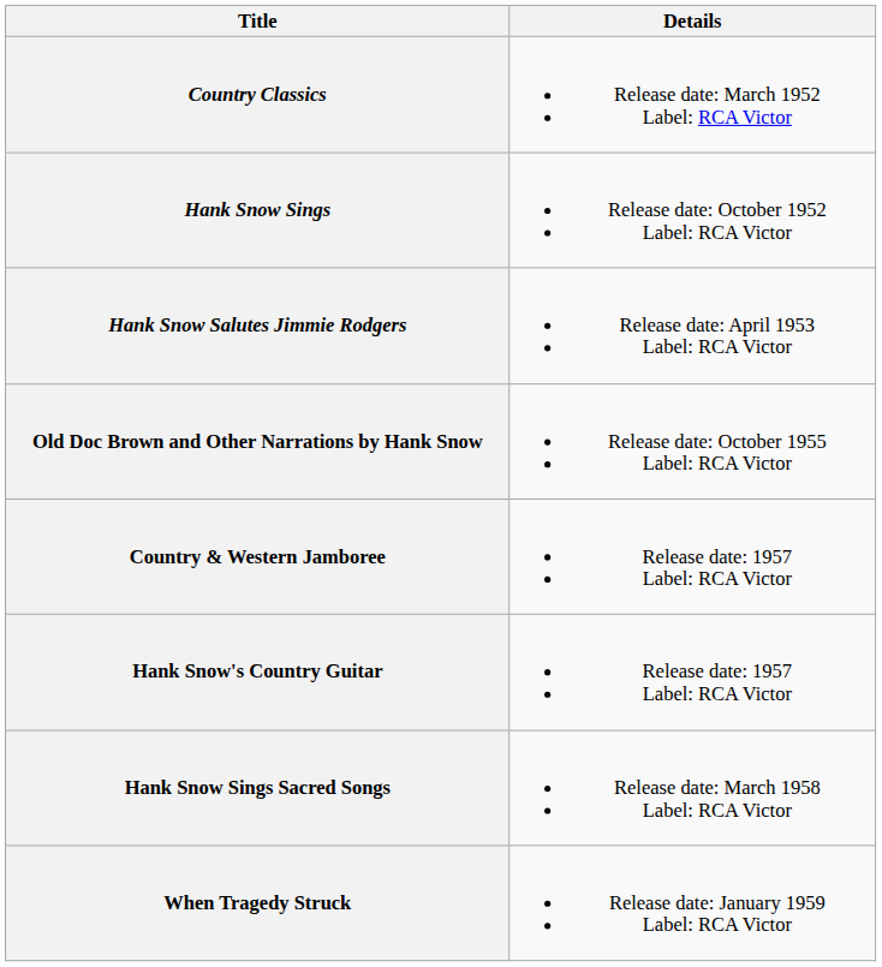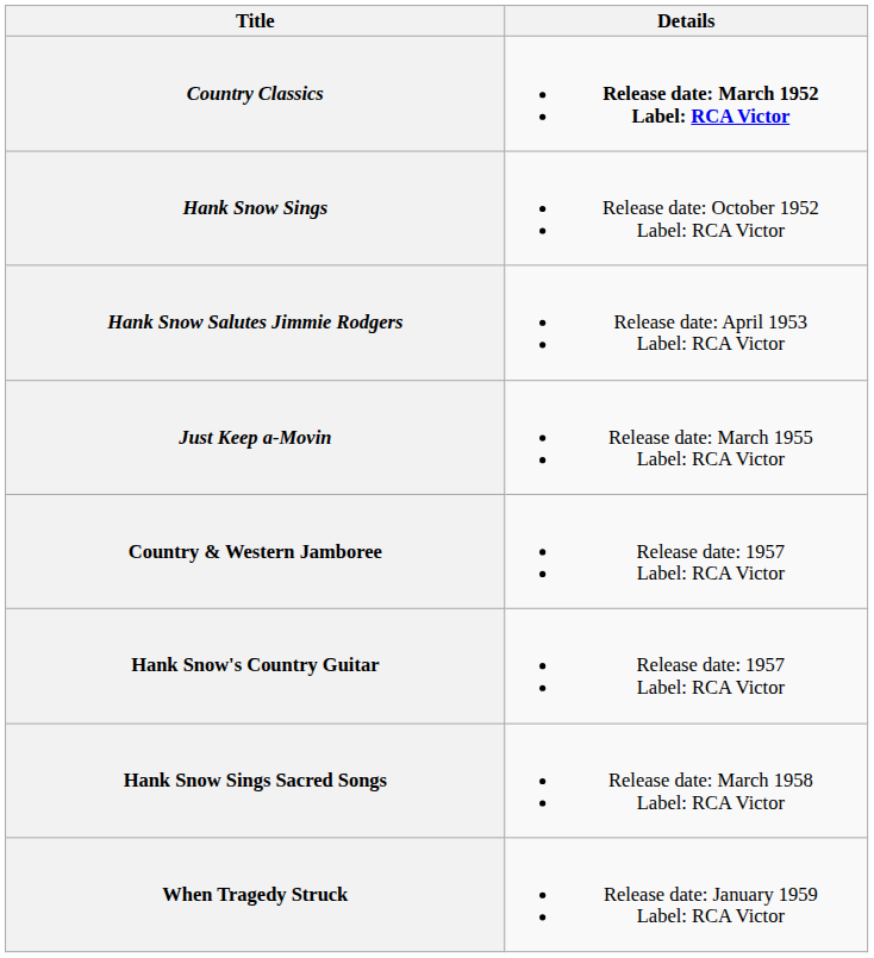 <table class="wikitable plainrowheaders" style="text-align:center;">
 <tr>
 <th style="width:25em;">Title</th>
 <th style="width:18em;">Details</th>
 </tr>
 <tr>
 <th scope="row"><em>Country Classics</em></th>
-<td><br><ul><li>Release date: March 1952</li><li>Label: <a href='#'>RCA Victor</a></li></ul></td>
+<td><strong><br><ul><li>Release date: March 1952</li><li>Label: <a href='#'>RCA Victor</a></li></ul></strong></td>
 </tr>
 <tr>
 <th scope="row"><em>Hank Snow Sings</em></th>
 <td><br><ul><li>Release date: October 1952</li><li>Label: RCA Victor</li></ul></td>
 </tr>
 <tr>
 <th scope="row"><em>Hank Snow Salutes Jimmie Rodgers</em></th>
 <td><br><ul><li>Release date: April 1953</li><li>Label: RCA Victor</li></ul></td>
 </tr>
 <tr>
-<th scope="row"></em>Old Doc Brown and Other Narrations by Hank Snow<em></th>
-<td><br><ul><li>Release date: October 1955</li><li>Label: RCA Victor</li></ul></td>
+<th scope="row"><em>Just Keep a-Movin<strong></th>
+<td><br><ul><li>Release date: March 1955</li><li>Label: RCA Victor</li></ul></td>
 </tr>
 <tr>
 <th scope="row"></em>Country & Western Jamboree<em></th>
 <td><br><ul><li>Release date: 1957</li><li>Label: RCA Victor</li></ul></td>
 </tr>
 <tr>
 <th scope="row"></em>Hank Snow's Country Guitar<em></th>
 <td><br><ul><li>Release date: 1957</li><li>Label: RCA Victor</li></ul></td>
 </tr>
 <tr>
 <th scope="row"></em>Hank Snow Sings Sacred Songs<em></th>
 <td><br><ul><li>Release date: March 1958</li><li>Label: RCA Victor</li></ul></td>
 </tr>
 <tr>
 <th scope="row"></em>When Tragedy Struck<em></th>
 <td><br><ul><li>Release date: January 1959</li><li>Label: RCA Victor</li></ul></td>
 </tr>
 </table>
